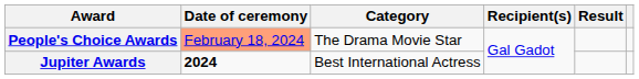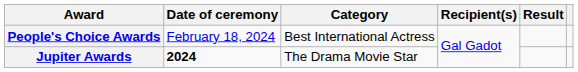 <table class="wikitable sortable plainrowheaders">
 <tr>
 <th scope="col">Award</th>
 <th scope="col">Date of ceremony</th>
 <th scope="col">Category</th>
 <th scope="col">Recipient(s)</th>
 <th scope="col">Result</th>
 <th scope="col" class="unsortable"></th>
 </tr>
 <tr>
 <th scope="row"><a href='#'>People's Choice Awards</a></th>
-<td style="background: lightsalmon;"><a href='#'>February 18, 2024</a></td>
-<td>The Drama Movie Star</td>
+<td><a href='#'>February 18, 2024</a></td>
+<td>Best International Actress</td>
 <td rowspan="2"><a href='#'>Gal Gadot</a></td>
 <td></td>
 <td></td>
 </tr>
 <tr>
 <th scope="row"><a href='#'>Jupiter Awards</a></th>
 <td><strong>2024</strong></td>
-<td>Best International Actress</td>
+<td>The Drama Movie Star</td>
 <td></td>
 <td></td>
 </tr>
 </table>
